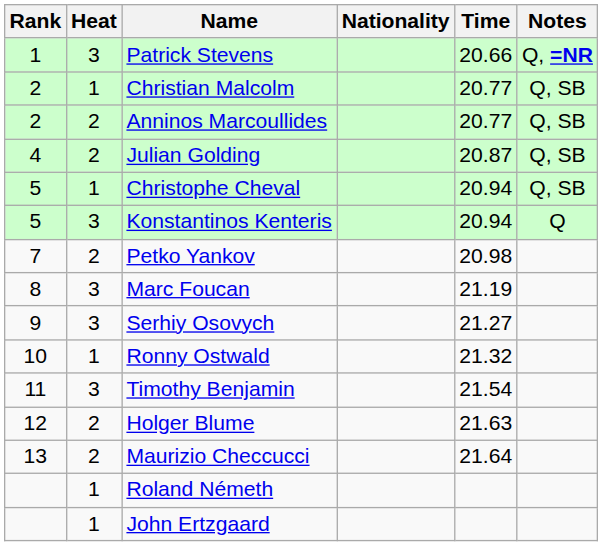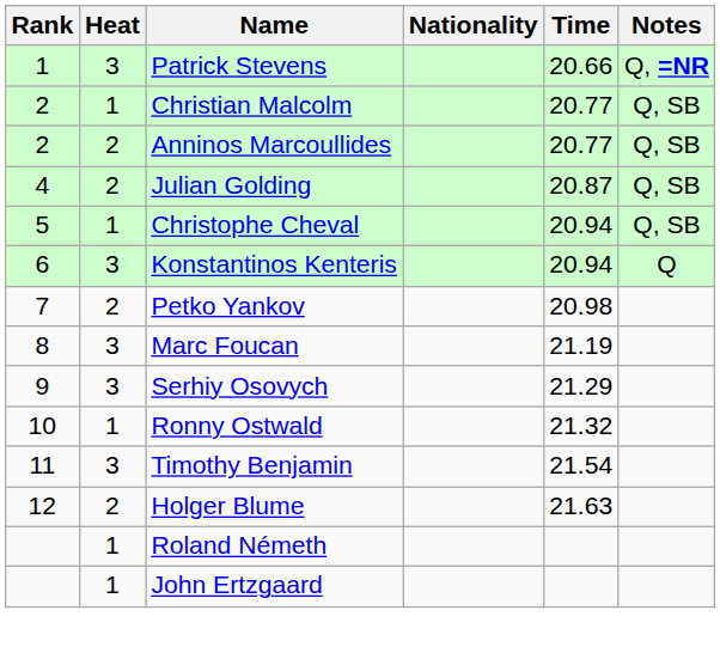 <table class="wikitable sortable" style="text-align:center">
 <tr>
 <th>Rank</th>
 <th>Heat</th>
 <th>Name</th>
 <th>Nationality</th>
 <th>Time</th>
 <th>Notes</th>
 </tr>
 <tr bgcolor=ccffcc>
 <td>1</td>
 <td>3</td>
 <td align="left"><a href='#'>Patrick Stevens</a></td>
 <td align=left></td>
 <td>20.66</td>
 <td>Q, <strong><a href='#'>=NR</a></strong></td>
 </tr>
 <tr bgcolor=ccffcc>
 <td>2</td>
 <td>1</td>
 <td align="left"><a href='#'>Christian Malcolm</a></td>
 <td align=left></td>
 <td>20.77</td>
 <td>Q, SB</td>
 </tr>
 <tr bgcolor=ccffcc>
 <td>2</td>
 <td>2</td>
 <td align="left"><a href='#'>Anninos Marcoullides</a></td>
 <td align=left></td>
 <td>20.77</td>
 <td>Q, SB</td>
 </tr>
 <tr bgcolor=ccffcc>
 <td>4</td>
 <td>2</td>
 <td align="left"><a href='#'>Julian Golding</a></td>
 <td align=left></td>
 <td>20.87</td>
 <td>Q, SB</td>
 </tr>
 <tr bgcolor=ccffcc>
 <td>5</td>
 <td>1</td>
 <td align="left"><a href='#'>Christophe Cheval</a></td>
 <td align=left></td>
 <td>20.94</td>
 <td>Q, SB</td>
 </tr>
 <tr bgcolor=ccffcc>
-<td>5</td>
+<td>6</td>
 <td>3</td>
 <td align="left"><a href='#'>Konstantinos Kenteris</a></td>
 <td align=left></td>
 <td>20.94</td>
 <td>Q</td>
 </tr>
 <tr>
 <td>7</td>
 <td>2</td>
 <td align="left"><a href='#'>Petko Yankov</a></td>
 <td align=left></td>
 <td>20.98</td>
 <td></td>
 </tr>
 <tr>
 <td>8</td>
 <td>3</td>
 <td align="left"><a href='#'>Marc Foucan</a></td>
 <td align=left></td>
 <td>21.19</td>
 <td></td>
 </tr>
 <tr>
 <td>9</td>
 <td>3</td>
 <td align="left"><a href='#'>Serhiy Osovych</a></td>
 <td align=left></td>
-<td>21.27</td>
+<td>21.29</td>
 <td></td>
 </tr>
 <tr>
 <td>10</td>
 <td>1</td>
 <td align="left"><a href='#'>Ronny Ostwald</a></td>
 <td align=left></td>
 <td>21.32</td>
 <td></td>
 </tr>
 <tr>
 <td>11</td>
 <td>3</td>
 <td align="left"><a href='#'>Timothy Benjamin</a></td>
 <td align=left></td>
 <td>21.54</td>
 <td></td>
 </tr>
 <tr>
 <td>12</td>
 <td>2</td>
 <td align="left"><a href='#'>Holger Blume</a></td>
 <td align=left></td>
 <td>21.63</td>
 <td></td>
 </tr>
 <tr>
-<td>13</td>
-<td>2</td>
-<td align="left"><a href='#'>Maurizio Checcucci</a></td>
-<td align=left></td>
-<td>21.64</td>
-<td></td>
-</tr>
-<tr>
 <td></td>
 <td>1</td>
 <td align="left"><a href='#'>Roland Németh</a></td>
 <td align=left></td>
 <td></td>
 <td></td>
 </tr>
 <tr>
 <td></td>
 <td>1</td>
 <td align="left"><a href='#'>John Ertzgaard</a></td>
 <td align=left></td>
 <td></td>
 <td></td>
 </tr>
 </table>
